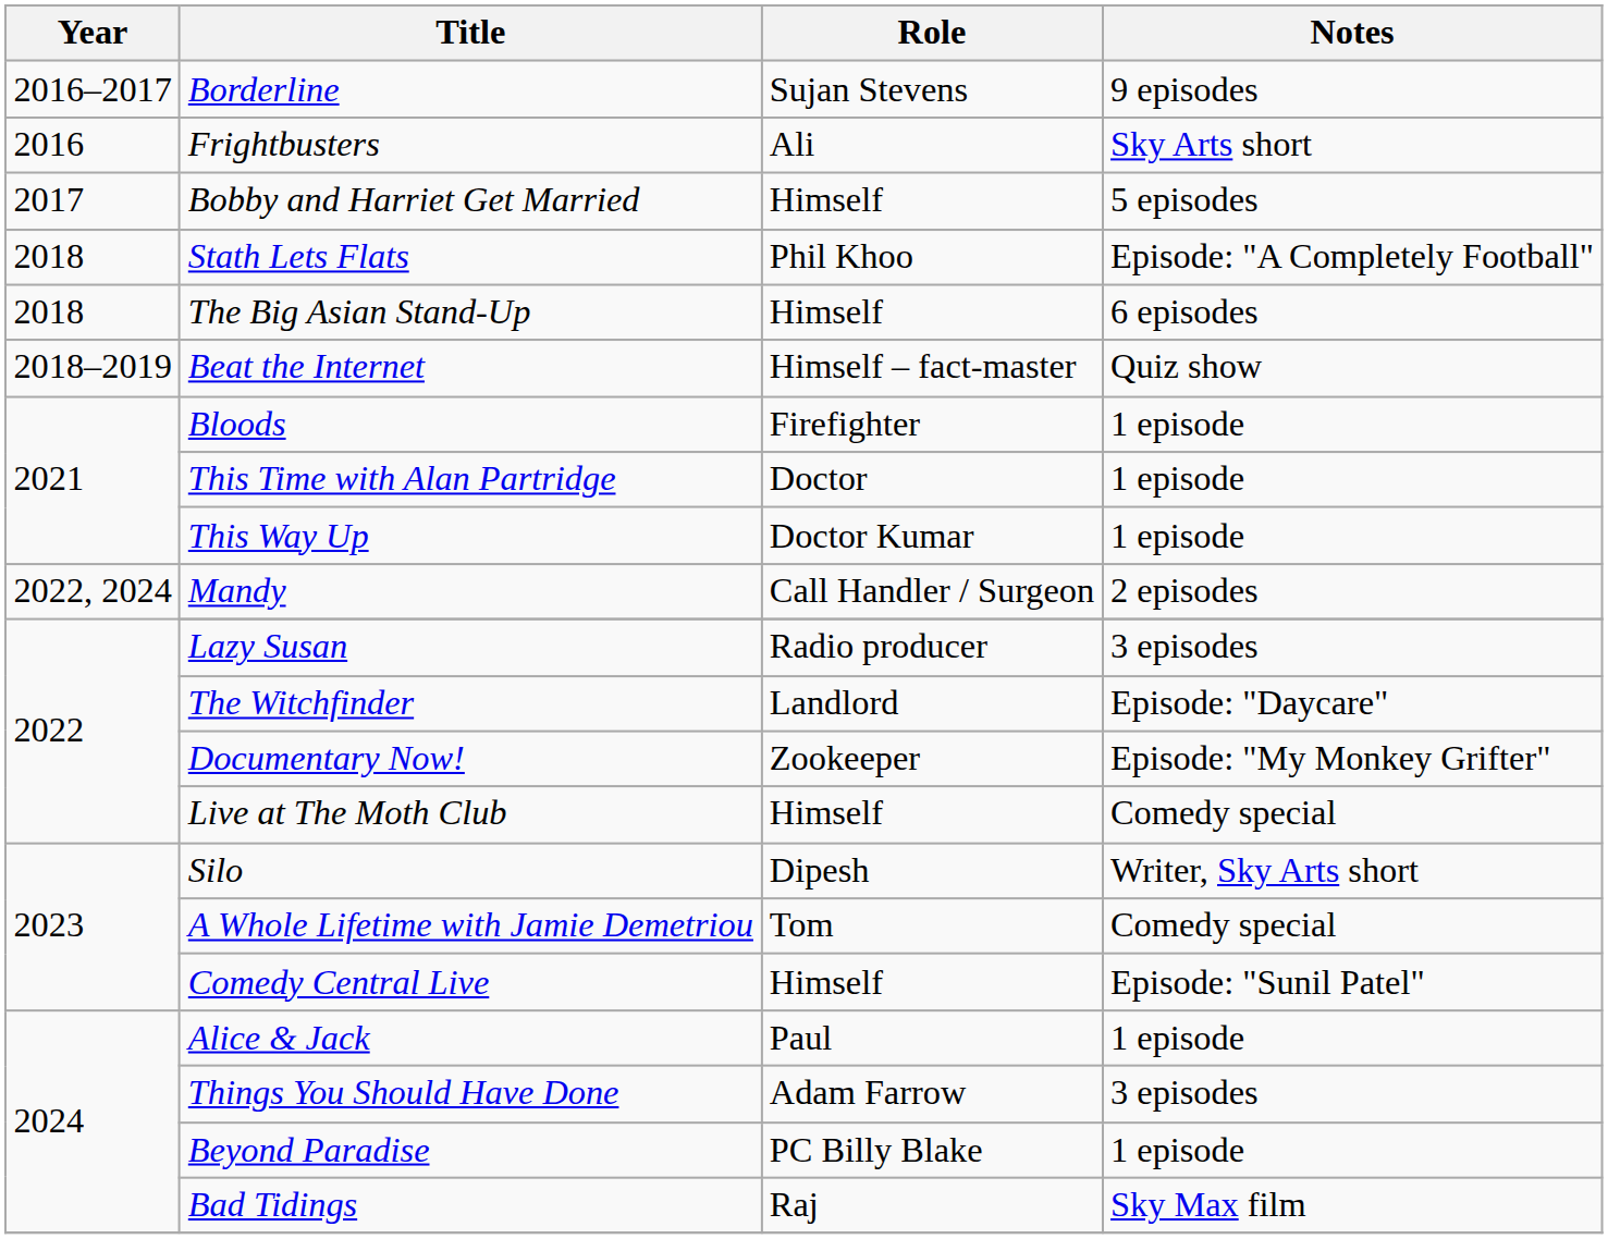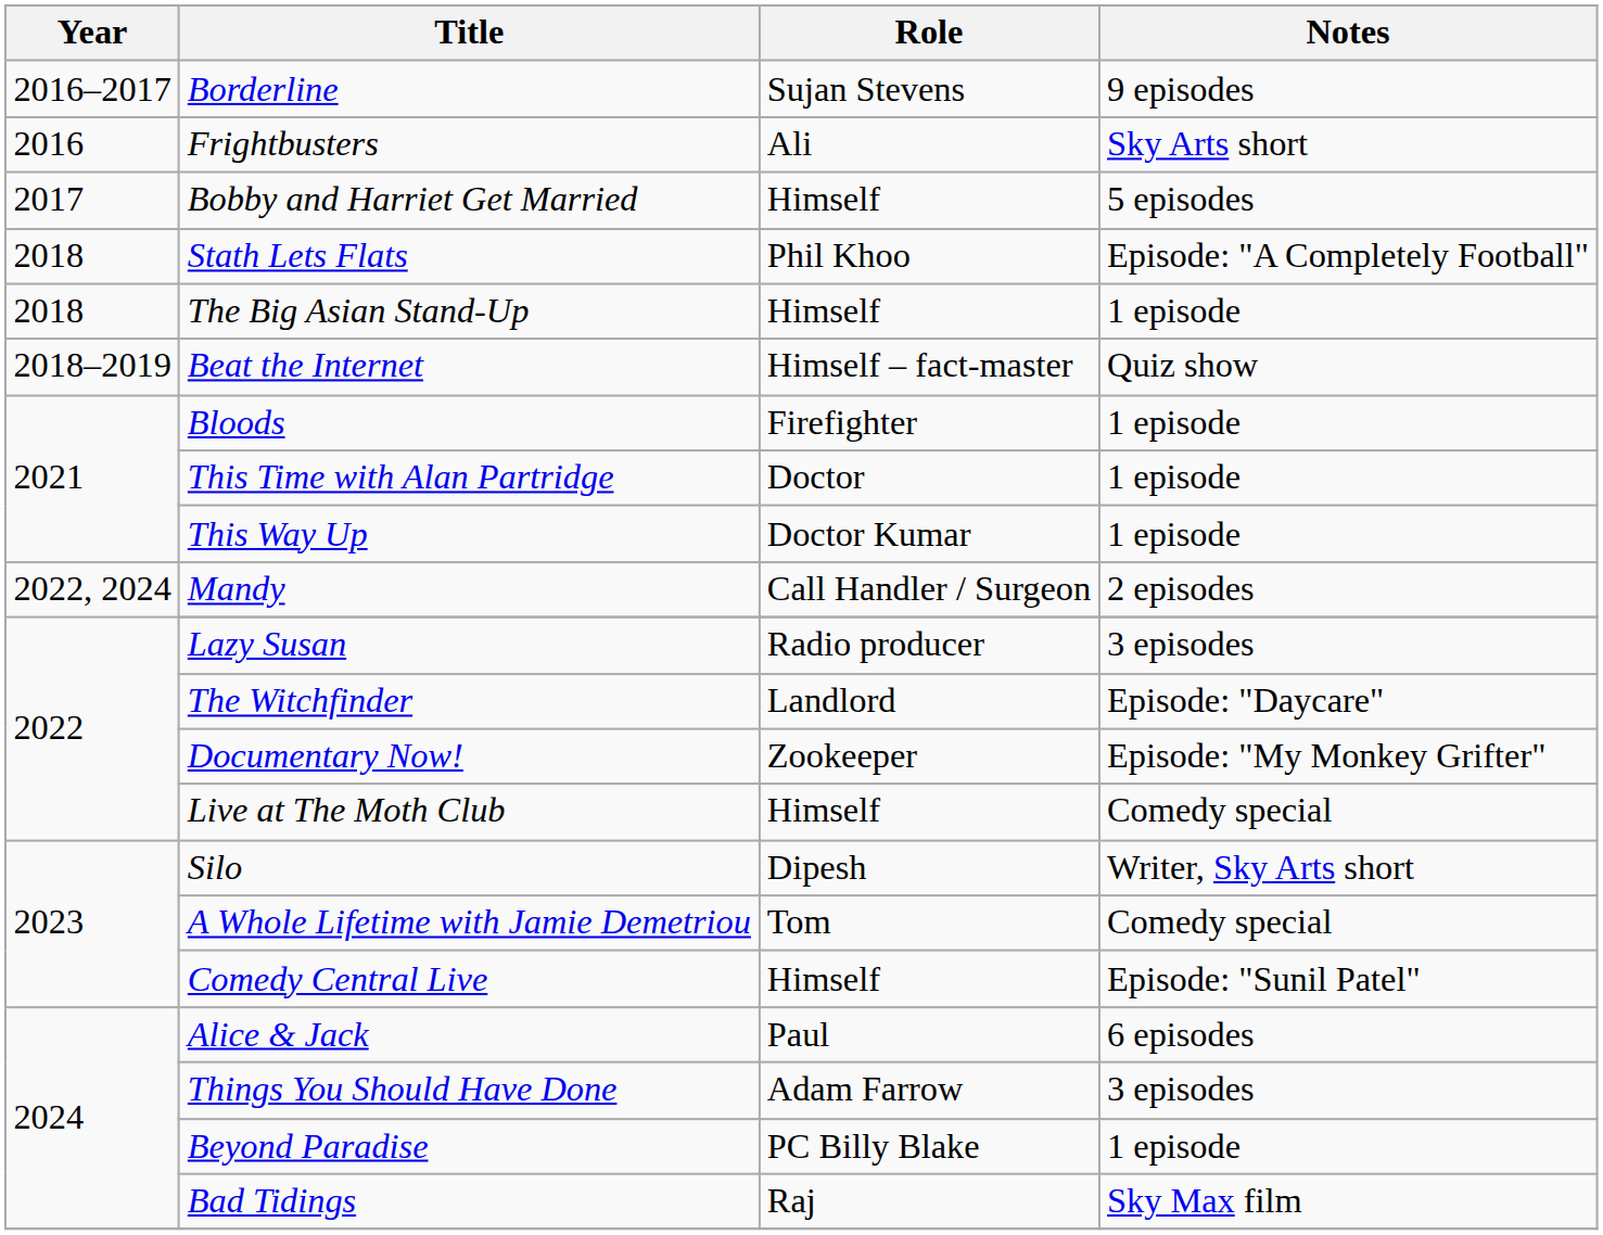 <table class="wikitable sortable">
 <tr>
 <th>Year</th>
 <th>Title</th>
 <th>Role</th>
 <th class="unsortable">Notes</th>
 </tr>
 <tr>
 <td>2016–2017</td>
 <td><em><a href='#'>Borderline</a></em></td>
 <td>Sujan Stevens</td>
 <td>9 episodes</td>
 </tr>
 <tr>
 <td>2016</td>
 <td><em>Frightbusters</em></td>
 <td>Ali</td>
 <td><a href='#'>Sky Arts</a> short</td>
 </tr>
 <tr>
 <td>2017</td>
 <td><em>Bobby and Harriet Get Married</em></td>
 <td>Himself</td>
 <td>5 episodes</td>
 </tr>
 <tr>
 <td>2018</td>
 <td><em><a href='#'>Stath Lets Flats</a></em></td>
 <td>Phil Khoo</td>
 <td>Episode: "A Completely Football"</td>
 </tr>
 <tr>
 <td>2018</td>
 <td><em>The Big Asian Stand-Up</em></td>
 <td>Himself</td>
-<td>6 episodes</td>
+<td>1 episode</td>
 </tr>
 <tr>
 <td>2018–2019</td>
 <td><em><a href='#'>Beat the Internet</a></em></td>
 <td>Himself – fact-master</td>
 <td>Quiz show</td>
 </tr>
 <tr>
 <td rowspan="3">2021</td>
 <td><em><a href='#'>Bloods</a></em></td>
 <td>Firefighter</td>
 <td>1 episode</td>
 </tr>
 <tr>
 <td><em><a href='#'>This Time with Alan Partridge</a></em></td>
 <td>Doctor</td>
 <td>1 episode</td>
 </tr>
 <tr>
 <td><em><a href='#'>This Way Up</a></em></td>
 <td>Doctor Kumar</td>
 <td>1 episode</td>
 </tr>
 <tr>
 <td>2022, 2024</td>
 <td><em><a href='#'>Mandy</a></em></td>
 <td>Call Handler / Surgeon</td>
 <td>2 episodes</td>
 </tr>
 <tr>
 <td rowspan="5">2022</td>
 </tr>
 <tr>
 <td><em><a href='#'>Lazy Susan</a></em></td>
 <td>Radio producer</td>
 <td>3 episodes</td>
 </tr>
 <tr>
 <td><em><a href='#'>The Witchfinder</a></em></td>
 <td>Landlord</td>
 <td>Episode: "Daycare"</td>
 </tr>
 <tr>
 <td><em><a href='#'>Documentary Now!</a></em></td>
 <td>Zookeeper</td>
 <td>Episode: "My Monkey Grifter"</td>
 </tr>
 <tr>
 <td><em>Live at The Moth Club</em></td>
 <td>Himself</td>
 <td>Comedy special</td>
 </tr>
 <tr>
 <td rowspan="3">2023</td>
 <td><em>Silo</em></td>
 <td>Dipesh</td>
 <td>Writer, <a href='#'>Sky Arts</a> short</td>
 </tr>
 <tr>
 <td><em><a href='#'>A Whole Lifetime with Jamie Demetriou</a></em></td>
 <td>Tom</td>
 <td>Comedy special</td>
 </tr>
 <tr>
 <td><em><a href='#'>Comedy Central Live</a></em></td>
 <td>Himself</td>
 <td>Episode: "Sunil Patel"</td>
 </tr>
 <tr>
 <td rowspan="4">2024</td>
 <td><em><a href='#'>Alice & Jack</a></em></td>
 <td>Paul</td>
-<td>1 episode</td>
+<td>6 episodes</td>
 </tr>
 <tr>
 <td><em><a href='#'>Things You Should Have Done</a></em></td>
 <td>Adam Farrow</td>
 <td>3 episodes</td>
 </tr>
 <tr>
 <td><em><a href='#'>Beyond Paradise</a></em></td>
 <td>PC Billy Blake</td>
 <td>1 episode</td>
 </tr>
 <tr>
 <td><em><a href='#'>Bad Tidings</a></em></td>
 <td>Raj</td>
 <td><a href='#'>Sky Max</a> film</td>
 </tr>
 <tr>
 </tr>
 </table>
